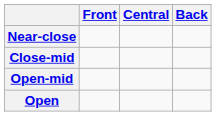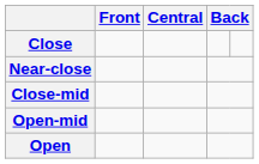 <table class="wikitable" style="text-align:center">
 <tr>
 <th></th>
 <th><a href='#'>Front</a></th>
 <th><a href='#'>Central</a></th>
 <th colspan="2"><a href='#'>Back</a></th>
+</tr>
+<tr align="center">
+<th><a href='#'>Close</a></th>
+<td></td>
+<td></td>
+<td></td>
+<td></td>
 </tr>
 <tr>
 <th><a href='#'>Near-close</a></th>
 <td></td>
 <td></td>
 <td colspan="2"></td>
 </tr>
 <tr align="center">
 <th><a href='#'>Close-mid</a></th>
 <td></td>
 <td></td>
 <td colspan="2"></td>
 </tr>
 <tr>
 <th><a href='#'>Open-mid</a></th>
 <td></td>
 <td></td>
 <td colspan="2"></td>
 </tr>
 <tr align="center">
 <th><a href='#'>Open</a></th>
 <td></td>
 <td></td>
 <td colspan="2"></td>
 </tr>
 </table>
